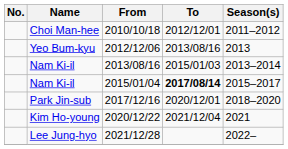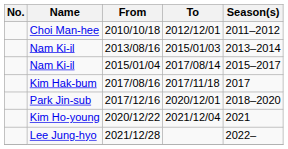 <table class="wikitable">
 <tr>
 <th>No.</th>
 <th>Name</th>
 <th>From</th>
 <th>To</th>
 <th>Season(s)</th>
 </tr>
 <tr>
 <td></td>
 <td> <a href='#'>Choi Man-hee</a></td>
 <td>2010/10/18</td>
 <td>2012/12/01</td>
 <td>2011–2012</td>
 </tr>
 <tr>
 <td></td>
-<td> <a href='#'>Yeo Bum-kyu</a></td>
-<td>2012/12/06</td>
-<td>2013/08/16</td>
-<td>2013</td>
-</tr>
-<tr>
-<td></td>
 <td> <a href='#'>Nam Ki-il</a></td>
 <td>2013/08/16</td>
 <td>2015/01/03</td>
 <td>2013–2014</td>
 </tr>
 <tr>
 <td></td>
 <td> <a href='#'>Nam Ki-il</a></td>
 <td>2015/01/04</td>
-<td><strong>2017/08/14</strong></td>
+<td>2017/08/14</td>
 <td>2015–2017</td>
+</tr>
+<tr>
+<td></td>
+<td> <a href='#'>Kim Hak-bum</a></td>
+<td>2017/08/16</td>
+<td>2017/11/18</td>
+<td>2017</td>
 </tr>
 <tr>
 <td></td>
 <td> <a href='#'>Park Jin-sub</a></td>
 <td>2017/12/16</td>
 <td>2020/12/01</td>
 <td>2018–2020</td>
 </tr>
 <tr>
 <td></td>
 <td> <a href='#'>Kim Ho-young</a></td>
 <td>2020/12/22</td>
 <td>2021/12/04</td>
 <td>2021</td>
 </tr>
 <tr>
 <td></td>
 <td> <a href='#'>Lee Jung-hyo</a></td>
 <td>2021/12/28</td>
 <td></td>
 <td>2022–</td>
 </tr>
 <tr>
 </tr>
 </table>
